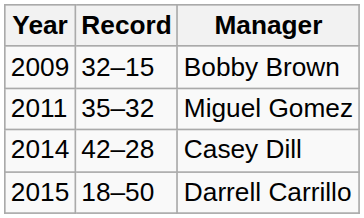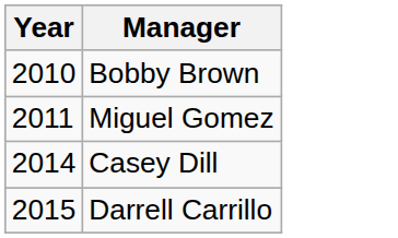 <table class="wikitable">
 <tr>
 <th>Year</th>
-<th>Record</th>
 <th>Manager</th>
 </tr>
 <tr>
-<td>2009</td>
-<td>32–15</td>
+<td>2010</td>
 <td>Bobby Brown</td>
 </tr>
 <tr>
 <td>2011</td>
-<td>35–32</td>
 <td>Miguel Gomez</td>
 </tr>
 <tr>
 <td>2014</td>
-<td>42–28</td>
 <td>Casey Dill</td>
 </tr>
 <tr>
 <td>2015</td>
-<td>18–50</td>
 <td>Darrell Carrillo</td>
 </tr>
 </table>
